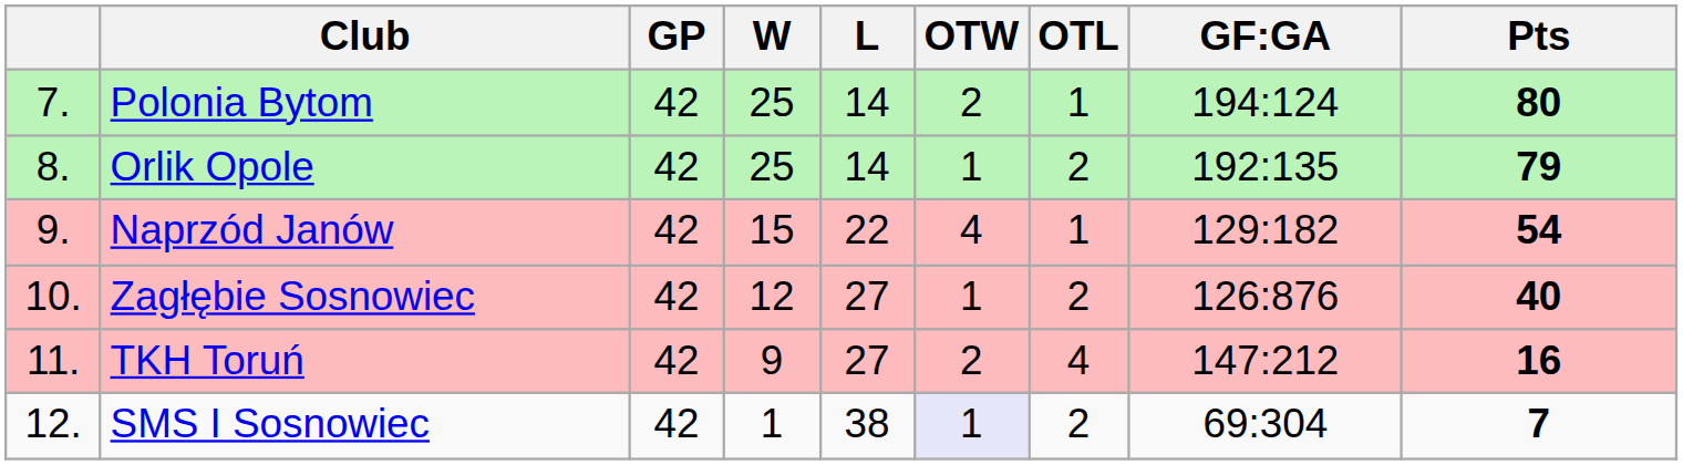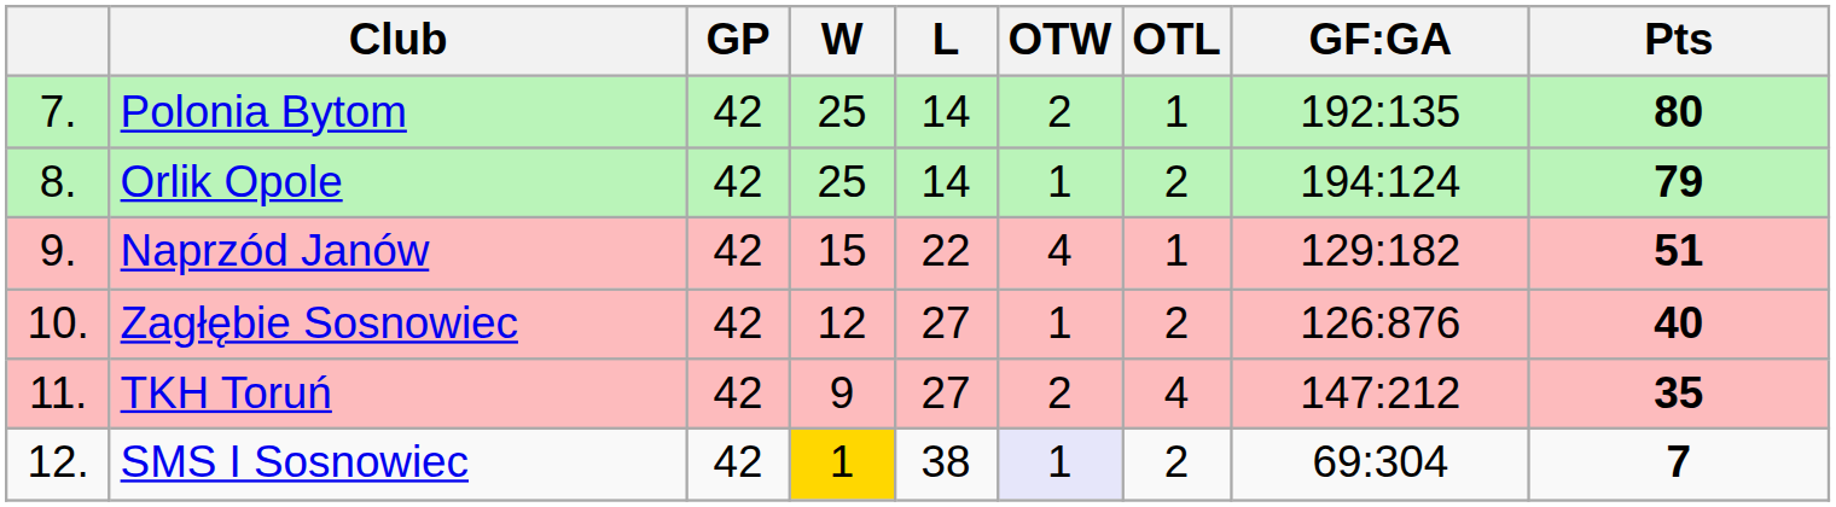 <table class="wikitable">
 <tr>
 <th width="30"></th>
 <th width="200">Club</th>
 <th width="30">GP</th>
 <th width="30">W</th>
 <th width="30">L</th>
 <th width="30">OTW</th>
 <th width="30">OTL</th>
 <th width="100">GF:GA</th>
 <th width="100">Pts</th>
 </tr>
 <tr bgcolor="#BAF4B9" align="center">
 <td>7.</td>
 <td align="left"><a href='#'>Polonia Bytom</a></td>
 <td>42</td>
 <td>25</td>
 <td>14</td>
 <td>2</td>
 <td>1</td>
-<td>194:124</td>
+<td>192:135</td>
 <td><strong>80</strong></td>
 </tr>
 <tr bgcolor="#BAF4B9" align="center">
 <td>8.</td>
 <td align="left"><a href='#'>Orlik Opole</a></td>
 <td>42</td>
 <td>25</td>
 <td>14</td>
 <td>1</td>
 <td>2</td>
-<td>192:135</td>
+<td>194:124</td>
 <td><strong>79</strong></td>
 </tr>
 <tr bgcolor="#FDBBBD" align="center">
 <td>9.</td>
 <td align="left"><a href='#'>Naprzód Janów</a></td>
 <td>42</td>
 <td>15</td>
 <td>22</td>
 <td>4</td>
 <td>1</td>
 <td>129:182</td>
-<td><strong>54</strong></td>
+<td><strong>51</strong></td>
 </tr>
 <tr bgcolor="#FDBBBD" align="center">
 <td>10.</td>
 <td align="left"><a href='#'>Zagłębie Sosnowiec</a></td>
 <td>42</td>
 <td>12</td>
 <td>27</td>
 <td>1</td>
 <td>2</td>
 <td>126:876</td>
 <td><strong>40</strong></td>
 </tr>
 <tr bgcolor="#FDBBBD" align="center">
 <td>11.</td>
 <td align="left"><a href='#'>TKH Toruń</a></td>
 <td>42</td>
 <td>9</td>
 <td>27</td>
 <td>2</td>
 <td>4</td>
 <td>147:212</td>
-<td><strong>16</strong></td>
+<td><strong>35</strong></td>
 </tr>
 <tr align="center">
 <td>12.</td>
 <td align="left"><a href='#'>SMS I Sosnowiec</a></td>
 <td>42</td>
-<td>1</td>
+<td style="background: gold;">1</td>
 <td>38</td>
 <td style="background: lavender;">1</td>
 <td>2</td>
 <td>69:304</td>
 <td><strong>7</strong></td>
 </tr>
 </table>
